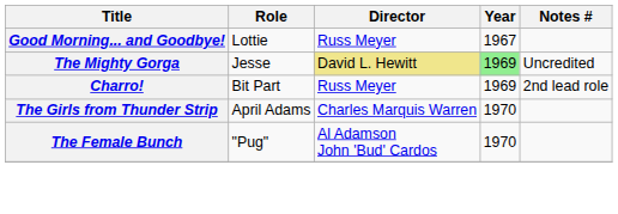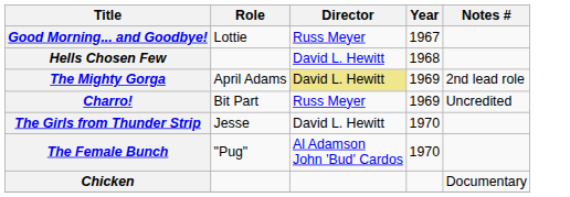 <table class="wikitable plainrowheaders sortable">
 <tr>
 <th scope="col">Title</th>
 <th scope="col">Role</th>
 <th scope="col">Director</th>
 <th scope="col">Year</th>
 <th scope="col" class="unsortable">Notes #</th>
 </tr>
 <tr>
 <th scope="row"><em><a href='#'>Good Morning... and Goodbye!</a></em></th>
 <td>Lottie</td>
 <td><a href='#'>Russ Meyer</a></td>
 <td>1967</td>
 <td></td>
 </tr>
 <tr>
+<th scope="row"><em>Hells Chosen Few</em></th>
+<td></td>
+<td><a href='#'>David L. Hewitt</a></td>
+<td>1968</td>
+<td></td>
+</tr>
+<tr>
 <th scope="row"><em><a href='#'>The Mighty Gorga</a></em></th>
-<td>Jesse</td>
+<td>April Adams</td>
 <td style="background: khaki;">David L. Hewitt</td>
-<td style="background: lightgreen;">1969</td>
-<td>Uncredited</td>
+<td>1969</td>
+<td>2nd lead role</td>
 </tr>
 <tr>
 <th scope="row"><em><a href='#'>Charro!</a></em></th>
 <td>Bit Part</td>
 <td><a href='#'>Russ Meyer</a></td>
 <td>1969</td>
-<td>2nd lead role</td>
+<td>Uncredited</td>
 </tr>
 <tr>
 <th scope="row"><em><a href='#'>The Girls from Thunder Strip</a></em></th>
-<td>April Adams</td>
-<td><a href='#'>Charles Marquis Warren</a></td>
+<td>Jesse</td>
+<td>David L. Hewitt</td>
 <td>1970</td>
 <td></td>
 </tr>
 <tr>
 <th scope="row"><em><a href='#'>The Female Bunch</a></em></th>
 <td>"Pug"</td>
 <td><a href='#'>Al Adamson</a><br><a href='#'>John 'Bud' Cardos</a></td>
 <td>1970</td>
 <td></td>
 </tr>
 <tr>
+<th scope="row"><em>Chicken</em></th>
+<td></td>
+<td></td>
+<td></td>
+<td>Documentary</td>
+</tr>
+<tr>
 </tr>
 </table>
